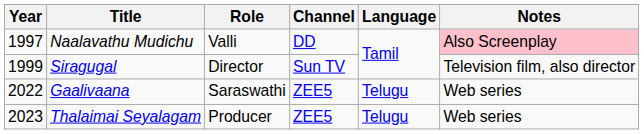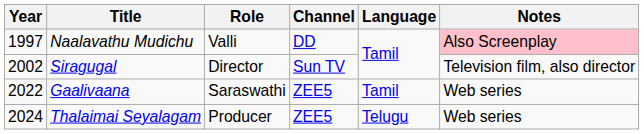 <table class="wikitable sortable">
 <tr>
 <th scope="col">Year</th>
 <th scope="col">Title</th>
 <th scope="col">Role</th>
 <th scope="col">Channel</th>
 <th scope="col">Language</th>
 <th scope="col" class="unsortable">Notes</th>
 </tr>
 <tr>
 <td>1997</td>
 <td><em>Naalavathu Mudichu</em></td>
 <td>Valli</td>
 <td><a href='#'>DD</a></td>
 <td rowspan="2"><a href='#'>Tamil</a></td>
 <td style="background: pink;">Also Screenplay</td>
 </tr>
 <tr>
-<td>1999</td>
+<td>2002</td>
 <td><em><a href='#'>Siragugal</a></em></td>
 <td>Director</td>
 <td><a href='#'>Sun TV</a></td>
 <td>Television film, also director</td>
 </tr>
 <tr>
 <td>2022</td>
 <td><em><a href='#'>Gaalivaana</a></em></td>
 <td>Saraswathi</td>
 <td><a href='#'>ZEE5</a></td>
-<td><a href='#'>Telugu</a></td>
+<td><a href='#'>Tamil</a></td>
 <td>Web series</td>
 </tr>
 <tr>
-<td>2023</td>
+<td>2024</td>
 <td><em><a href='#'>Thalaimai Seyalagam</a></em></td>
 <td>Producer</td>
 <td><a href='#'>ZEE5</a></td>
 <td><a href='#'>Telugu</a></td>
 <td>Web series</td>
 </tr>
 </table>
